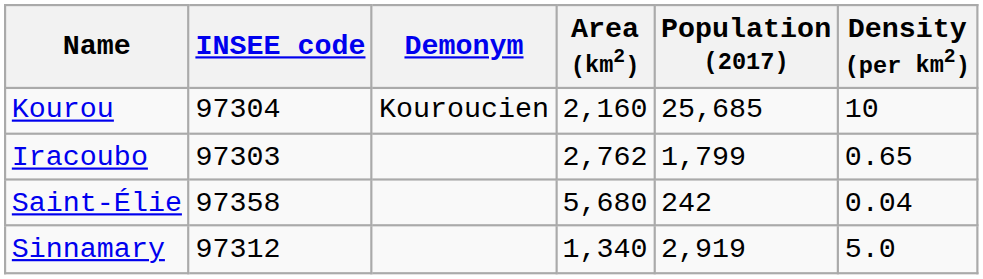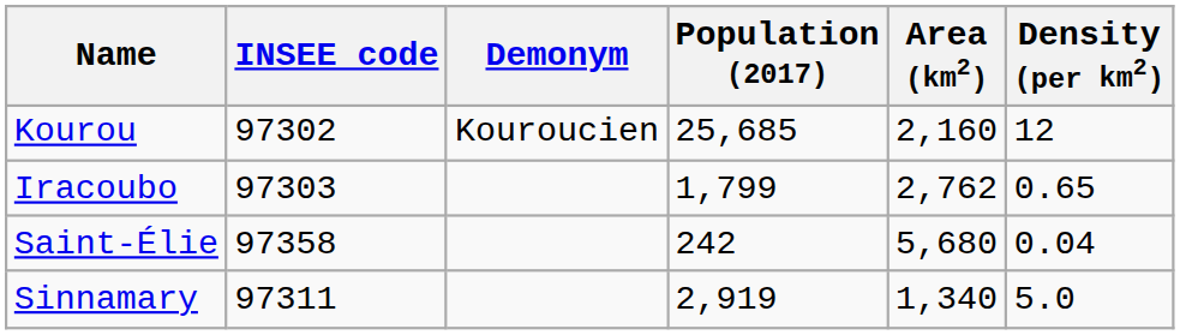 <table class="wikitable sortable">
 <tr>
 <th>Name</th>
 <th><a href='#'>INSEE code</a></th>
 <th><a href='#'>Demonym</a></th>
+<th>Population<br><small>(2017)</small></th>
 <th>Area<br><small>(<abbr>km<sup>2</sup></abbr>)</small></th>
-<th>Population<br><small>(2017)</small></th>
 <th>Density<br><small>(per <abbr>km<sup>2</sup></abbr>)</small></th>
 </tr>
 <tr>
 <td><a href='#'>Kourou</a></td>
-<td>97304</td>
+<td>97302</td>
 <td>Kouroucien</td>
+<td>25,685</td>
 <td>2,160</td>
-<td>25,685</td>
-<td>10</td>
+<td>12</td>
 </tr>
 <tr>
 <td><a href='#'>Iracoubo</a></td>
 <td>97303</td>
 <td></td>
+<td>1,799</td>
 <td>2,762</td>
-<td>1,799</td>
 <td>0.65</td>
 </tr>
 <tr>
 <td><a href='#'>Saint-Élie</a></td>
 <td>97358</td>
 <td></td>
+<td>242</td>
 <td>5,680</td>
-<td>242</td>
 <td>0.04</td>
 </tr>
 <tr>
 <td><a href='#'>Sinnamary</a></td>
-<td>97312</td>
+<td>97311</td>
 <td></td>
+<td>2,919</td>
 <td>1,340</td>
-<td>2,919</td>
 <td>5.0</td>
 </tr>
 </table>
